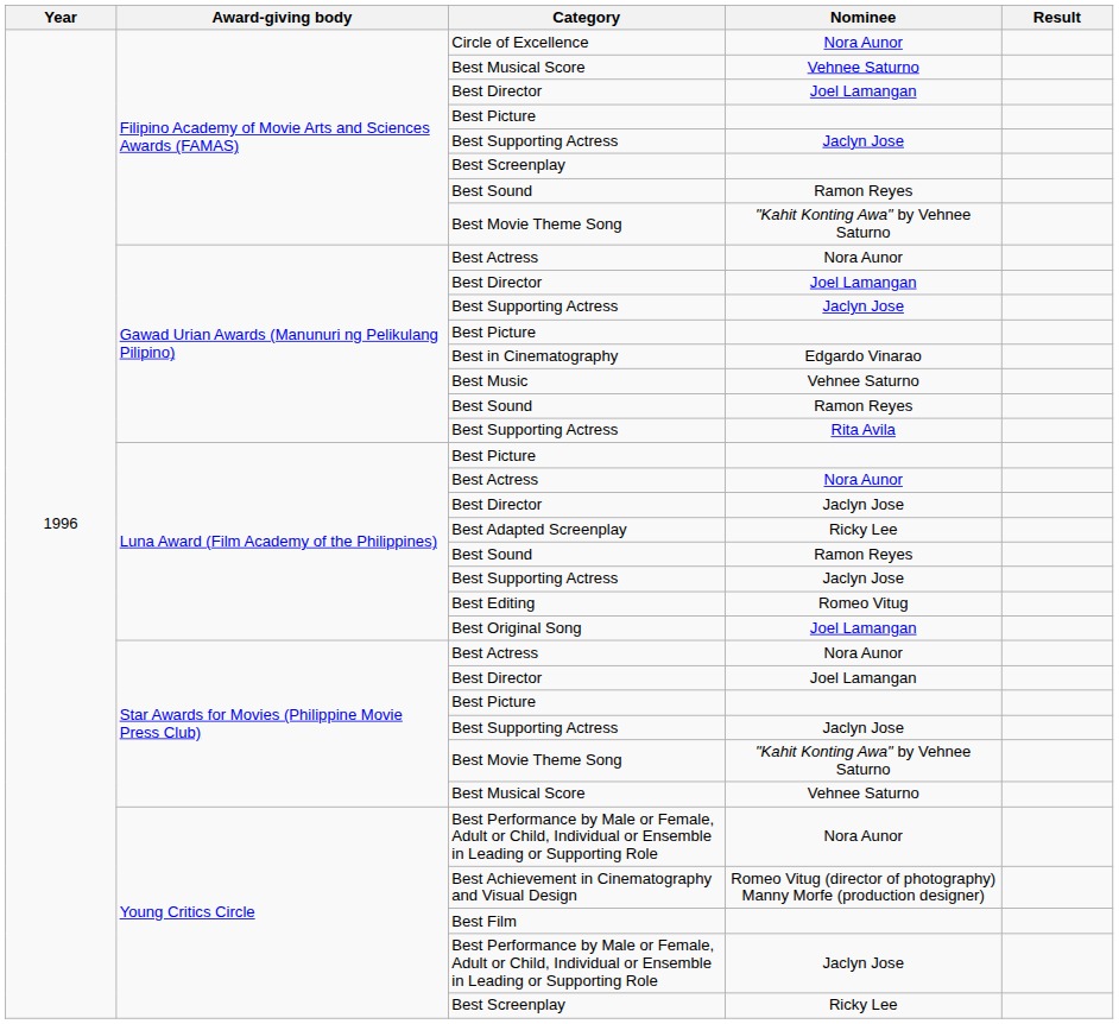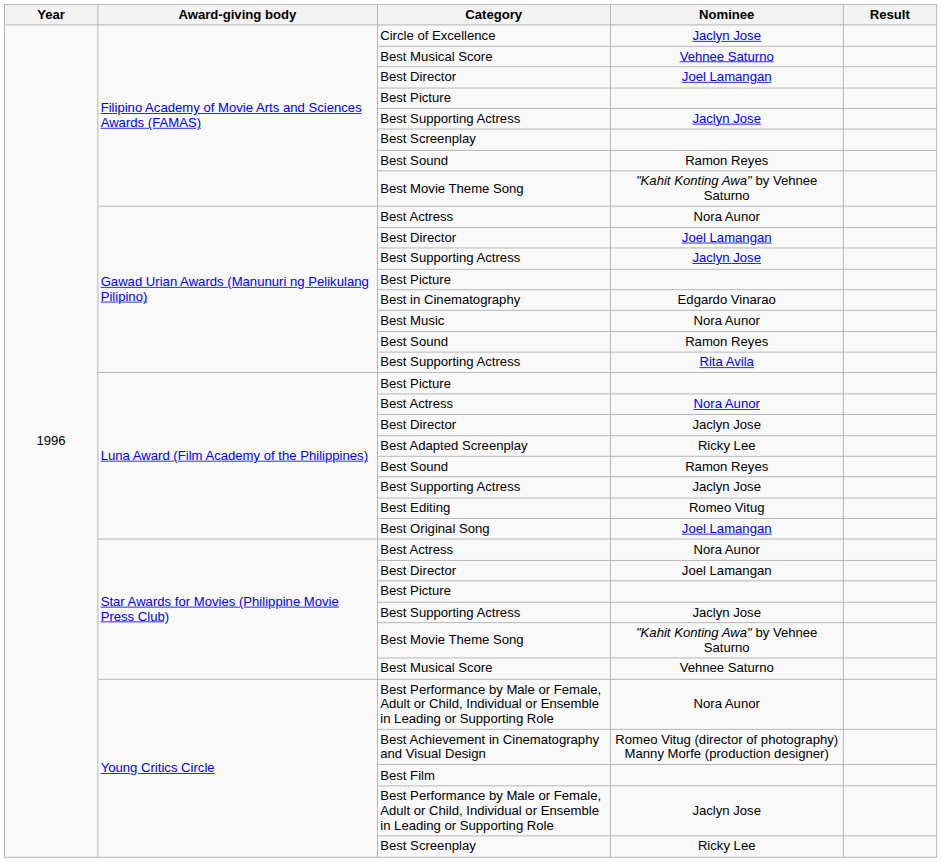 <table | width="90%" class="wikitable sortable">
 <tr>
 <th width="10%">Year</th>
 <th width="30%">Award-giving body</th>
 <th width="25%">Category</th>
 <th width="25%">Nominee</th>
 <th width="10%">Result</th>
 </tr>
 <tr>
 <td rowspan="35" align="center">1996</td>
 <td rowspan="8" align="left"><a href='#'>Filipino Academy of Movie Arts and Sciences Awards (FAMAS)</a></td>
 <td align="left">Circle of Excellence</td>
-<td align="center"><a href='#'>Nora Aunor</a></td>
+<td align="center"><a href='#'>Jaclyn Jose</a></td>
 <td></td>
 </tr>
 <tr>
 <td align="left">Best Musical Score</td>
 <td align="center"><a href='#'>Vehnee Saturno</a></td>
 <td></td>
 </tr>
 <tr>
 <td align="left">Best Director</td>
 <td align="center"><a href='#'>Joel Lamangan</a></td>
 <td></td>
 </tr>
 <tr>
 <td align="left">Best Picture</td>
 <td align="center"></td>
 <td></td>
 </tr>
 <tr>
 <td align="left">Best Supporting Actress</td>
 <td align="center"><a href='#'>Jaclyn Jose</a></td>
 <td></td>
 </tr>
 <tr>
 <td align="left">Best Screenplay</td>
 <td align="center"></td>
 <td></td>
 </tr>
 <tr>
 <td align="left">Best Sound</td>
 <td align="center">Ramon Reyes</td>
 <td></td>
 </tr>
 <tr>
 <td align="left">Best Movie Theme Song</td>
 <td align="center"><em>"Kahit Konting Awa"</em> by Vehnee Saturno</td>
 <td></td>
 </tr>
 <tr>
 <td rowspan="8" align="left"><a href='#'>Gawad Urian Awards (Manunuri ng Pelikulang Pilipino)</a></td>
 <td align="left">Best Actress</td>
 <td align="center">Nora Aunor</td>
 <td></td>
 </tr>
 <tr>
 <td align="left">Best Director</td>
 <td align="center"><a href='#'>Joel Lamangan</a></td>
 <td></td>
 </tr>
 <tr>
 <td align="left">Best Supporting Actress</td>
 <td align="center"><a href='#'>Jaclyn Jose</a></td>
 <td></td>
 </tr>
 <tr>
 <td align="left">Best Picture</td>
 <td align="center"></td>
 <td></td>
 </tr>
 <tr>
 <td align="left">Best in Cinematography</td>
 <td align="center">Edgardo Vinarao</td>
 <td></td>
 </tr>
 <tr>
 <td align="left">Best Music</td>
-<td align="center">Vehnee Saturno</td>
+<td align="center">Nora Aunor</td>
 <td></td>
 </tr>
 <tr>
 <td align="left">Best Sound</td>
 <td align="center">Ramon Reyes</td>
 <td></td>
 </tr>
 <tr>
 <td align="left">Best Supporting Actress</td>
 <td align="center"><a href='#'>Rita Avila</a></td>
 <td></td>
 </tr>
 <tr>
 <td rowspan="8" align="left"><a href='#'>Luna Award (Film Academy of the Philippines)</a></td>
 <td align="left">Best Picture</td>
 <td align="center"></td>
 <td></td>
 </tr>
 <tr>
 <td align="left">Best Actress</td>
 <td align="center"><a href='#'>Nora Aunor</a></td>
 <td></td>
 </tr>
 <tr>
 <td align="left">Best Director</td>
 <td align="center">Jaclyn Jose</td>
 <td></td>
 </tr>
 <tr>
 <td align="left">Best Adapted Screenplay</td>
 <td align="center">Ricky Lee</td>
 <td></td>
 </tr>
 <tr>
 <td align="left">Best Sound</td>
 <td align="center">Ramon Reyes</td>
 <td></td>
 </tr>
 <tr>
 <td align="left">Best Supporting Actress</td>
 <td align="center">Jaclyn Jose</td>
 <td></td>
 </tr>
 <tr>
 <td align="left">Best Editing</td>
 <td align="center">Romeo Vitug</td>
 <td></td>
 </tr>
 <tr>
 <td align="left">Best Original Song</td>
 <td align="center"><a href='#'>Joel Lamangan</a></td>
 <td></td>
 </tr>
 <tr>
 <td rowspan="6" align="left"><a href='#'>Star Awards for Movies (Philippine Movie Press Club)</a></td>
 <td align="left">Best Actress</td>
 <td align="center">Nora Aunor</td>
 <td></td>
 </tr>
 <tr>
 <td align="left">Best Director</td>
 <td align="center">Joel Lamangan</td>
 <td></td>
 </tr>
 <tr>
 <td align="left">Best Picture</td>
 <td align="center"></td>
 <td></td>
 </tr>
 <tr>
 <td align="left">Best Supporting Actress</td>
 <td align="center">Jaclyn Jose</td>
 <td></td>
 </tr>
 <tr>
 <td align="left">Best Movie Theme Song</td>
 <td align="center"><em>"Kahit Konting Awa"</em> by Vehnee Saturno</td>
 <td></td>
 </tr>
 <tr>
 <td align="left">Best Musical Score</td>
 <td align="center">Vehnee Saturno</td>
 <td></td>
 </tr>
 <tr>
 <td rowspan="5" align="left"><a href='#'>Young Critics Circle</a></td>
 <td align="left">Best Performance by Male or Female, Adult or Child, Individual or Ensemble in Leading or Supporting Role</td>
 <td align="center">Nora Aunor</td>
 <td></td>
 </tr>
 <tr>
 <td align="left">Best Achievement in Cinematography and Visual Design</td>
 <td align="center">Romeo Vitug (director of photography)<br>Manny Morfe (production designer)</td>
 <td></td>
 </tr>
 <tr>
 <td align="left">Best Film</td>
 <td align="center"></td>
 <td></td>
 </tr>
 <tr>
 <td align="left">Best Performance by Male or Female, Adult or Child, Individual or Ensemble in Leading or Supporting Role</td>
 <td align="center">Jaclyn Jose</td>
 <td></td>
 </tr>
 <tr>
 <td align="left">Best Screenplay</td>
 <td align="center">Ricky Lee</td>
 <td></td>
 </tr>
 </table>
